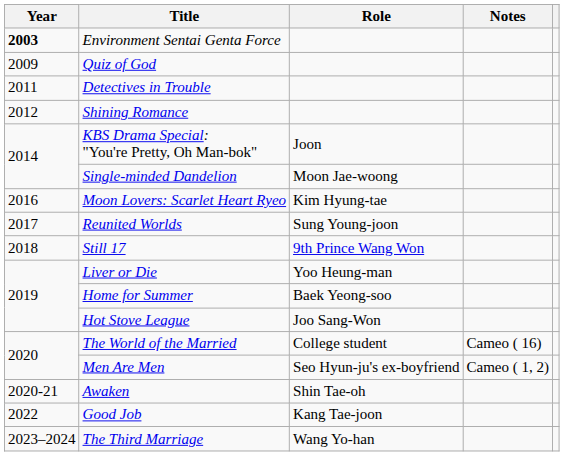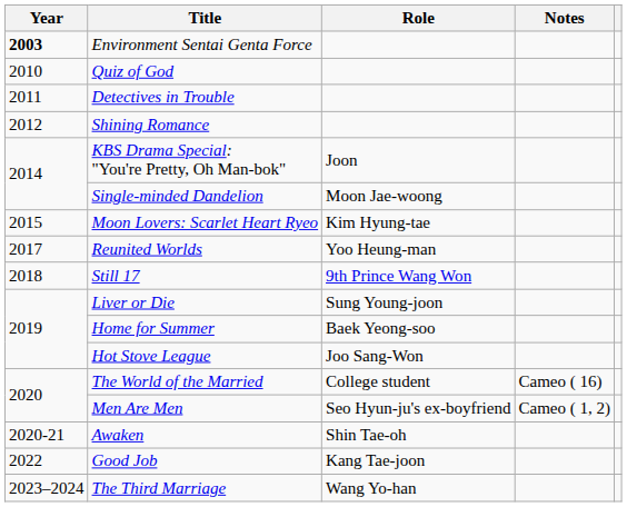 <table class="wikitable sortable">
 <tr>
 <th>Year</th>
 <th>Title</th>
 <th>Role</th>
 <th>Notes</th>
 <th scope="col"></th>
 </tr>
 <tr>
 <td><strong>2003</strong></td>
 <td><em>Environment Sentai Genta Force</em></td>
 <td></td>
 <td></td>
 <td style="text-align:center"></td>
 </tr>
 <tr>
-<td>2009</td>
+<td>2010</td>
 <td><em><a href='#'>Quiz of God</a></em></td>
 <td></td>
 <td></td>
 <td style="text-align:center"></td>
 </tr>
 <tr>
 <td>2011</td>
 <td><em><a href='#'>Detectives in Trouble</a></em></td>
 <td></td>
 <td></td>
 <td style="text-align:center"></td>
 </tr>
 <tr>
 <td>2012</td>
 <td><em><a href='#'>Shining Romance</a></em></td>
 <td></td>
 <td></td>
 <td style="text-align:center"></td>
 </tr>
 <tr>
 <td rowspan=2>2014</td>
 <td><em><a href='#'>KBS Drama Special</a>:</em><br>"You're Pretty, Oh Man-bok"</td>
 <td>Joon</td>
 <td></td>
 <td style="text-align:center"></td>
 </tr>
 <tr>
 <td><em><a href='#'>Single-minded Dandelion</a></em></td>
 <td>Moon Jae-woong</td>
 <td></td>
 <td style="text-align:center"></td>
 </tr>
 <tr>
-<td>2016</td>
+<td>2015</td>
 <td><em><a href='#'>Moon Lovers: Scarlet Heart Ryeo</a></em></td>
 <td>Kim Hyung-tae</td>
 <td></td>
 <td style="text-align:center"></td>
 </tr>
 <tr>
 <td>2017</td>
 <td><em><a href='#'>Reunited Worlds</a></em></td>
-<td>Sung Young-joon</td>
+<td>Yoo Heung-man</td>
 <td></td>
 <td style="text-align:center"></td>
 </tr>
 <tr>
 <td>2018</td>
 <td><em><a href='#'>Still 17</a></em></td>
 <td><a href='#'>9th Prince Wang Won</a></td>
 <td></td>
 <td style="text-align:center"></td>
 </tr>
 <tr>
 <td rowspan=3>2019</td>
 <td><em><a href='#'>Liver or Die</a></em></td>
-<td>Yoo Heung-man</td>
+<td>Sung Young-joon</td>
 <td></td>
 <td style="text-align:center"></td>
 </tr>
 <tr>
 <td><em><a href='#'>Home for Summer</a></em></td>
 <td>Baek Yeong-soo</td>
 <td></td>
 <td style="text-align:center"></td>
 </tr>
 <tr>
 <td><em><a href='#'>Hot Stove League</a></em></td>
 <td>Joo Sang-Won</td>
 <td></td>
 <td style="text-align:center"></td>
 </tr>
 <tr>
 <td rowspan="2">2020</td>
 <td><em><a href='#'>The World of the Married</a></em></td>
 <td>College student</td>
 <td>Cameo ( 16)</td>
 <td style="text-align:center"></td>
 </tr>
 <tr>
 <td><em><a href='#'>Men Are Men</a></em></td>
 <td>Seo Hyun-ju's ex-boyfriend</td>
 <td>Cameo ( 1, 2)</td>
 <td style="text-align:center"></td>
 </tr>
 <tr>
 <td>2020-21</td>
 <td><em><a href='#'>Awaken</a></em></td>
 <td>Shin Tae-oh</td>
 <td></td>
 <td style="text-align:center"></td>
 </tr>
 <tr>
 <td>2022</td>
 <td><em><a href='#'>Good Job</a></em></td>
 <td>Kang Tae-joon</td>
 <td></td>
 <td style="text-align:center"></td>
 </tr>
 <tr>
 <td>2023–2024</td>
 <td><em><a href='#'>The Third Marriage</a></em></td>
 <td>Wang Yo-han</td>
 <td></td>
 <td style="text-align:center"></td>
 </tr>
 </table>
